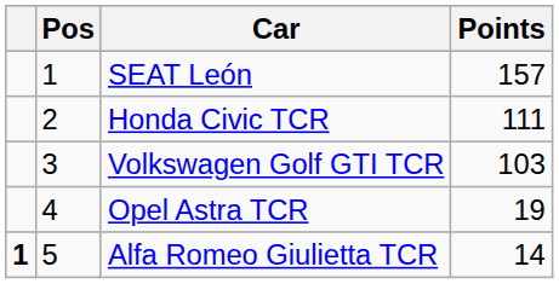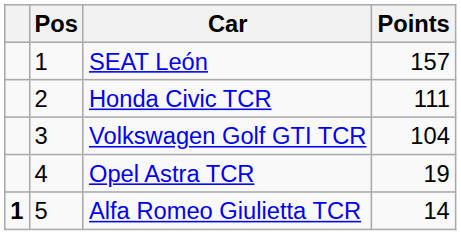 <table class="wikitable" style="font-size: 95%;">
 <tr>
 <th></th>
 <th>Pos</th>
 <th>Car</th>
 <th>Points</th>
 </tr>
 <tr>
 <td align="left"></td>
 <td>1</td>
 <td><a href='#'>SEAT León</a></td>
 <td align="right">157</td>
 </tr>
 <tr>
 <td align="left"></td>
 <td>2</td>
 <td><a href='#'>Honda Civic TCR</a></td>
 <td align="right">111</td>
 </tr>
 <tr>
 <td align="left"></td>
 <td>3</td>
 <td><a href='#'>Volkswagen Golf GTI TCR</a></td>
-<td align="right">103</td>
+<td align="right">104</td>
 </tr>
 <tr>
 <td align="left"></td>
 <td>4</td>
 <td><a href='#'>Opel Astra TCR</a></td>
 <td align="right">19</td>
 </tr>
 <tr>
 <td align="left"><strong> 1</strong></td>
 <td>5</td>
 <td><a href='#'>Alfa Romeo Giulietta TCR</a></td>
 <td align="right">14</td>
 </tr>
 </table>
